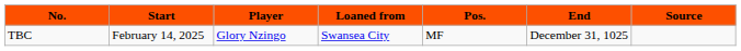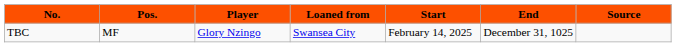 <table class="wikitable sortable" style=" font-size:95%; text-align:left;">
 <tr>
 <th style="background:#FD5000; color:#000000; width:120px;">No.</th>
-<th style="background:#FD5000; color:#000000; width:120px;">Start</th>
+<th style="background:#FD5000; color:#000000; width:120px;">Pos.</th>
 <th style="background:#FD5000; color:#000000; width:120px;">Player</th>
 <th style="background:#FD5000; color:#000000; width:120px;">Loaned from</th>
-<th style="background:#FD5000; color:#000000; width:120px;">Pos.</th>
+<th style="background:#FD5000; color:#000000; width:120px;">Start</th>
 <th style="background:#FD5000; color:#000000; width:120px;">End</th>
 <th style="background:#FD5000; color:#000000; width:120px;">Source</th>
 </tr>
 <tr>
 <td>TBC</td>
-<td>February 14, 2025</td>
+<td>MF</td>
 <td align="left"> <a href='#'>Glory Nzingo</a></td>
 <td align="left"> <a href='#'>Swansea City</a></td>
-<td>MF</td>
+<td>February 14, 2025</td>
 <td>December 31, 1025</td>
 <td></td>
 </tr>
 </table>
